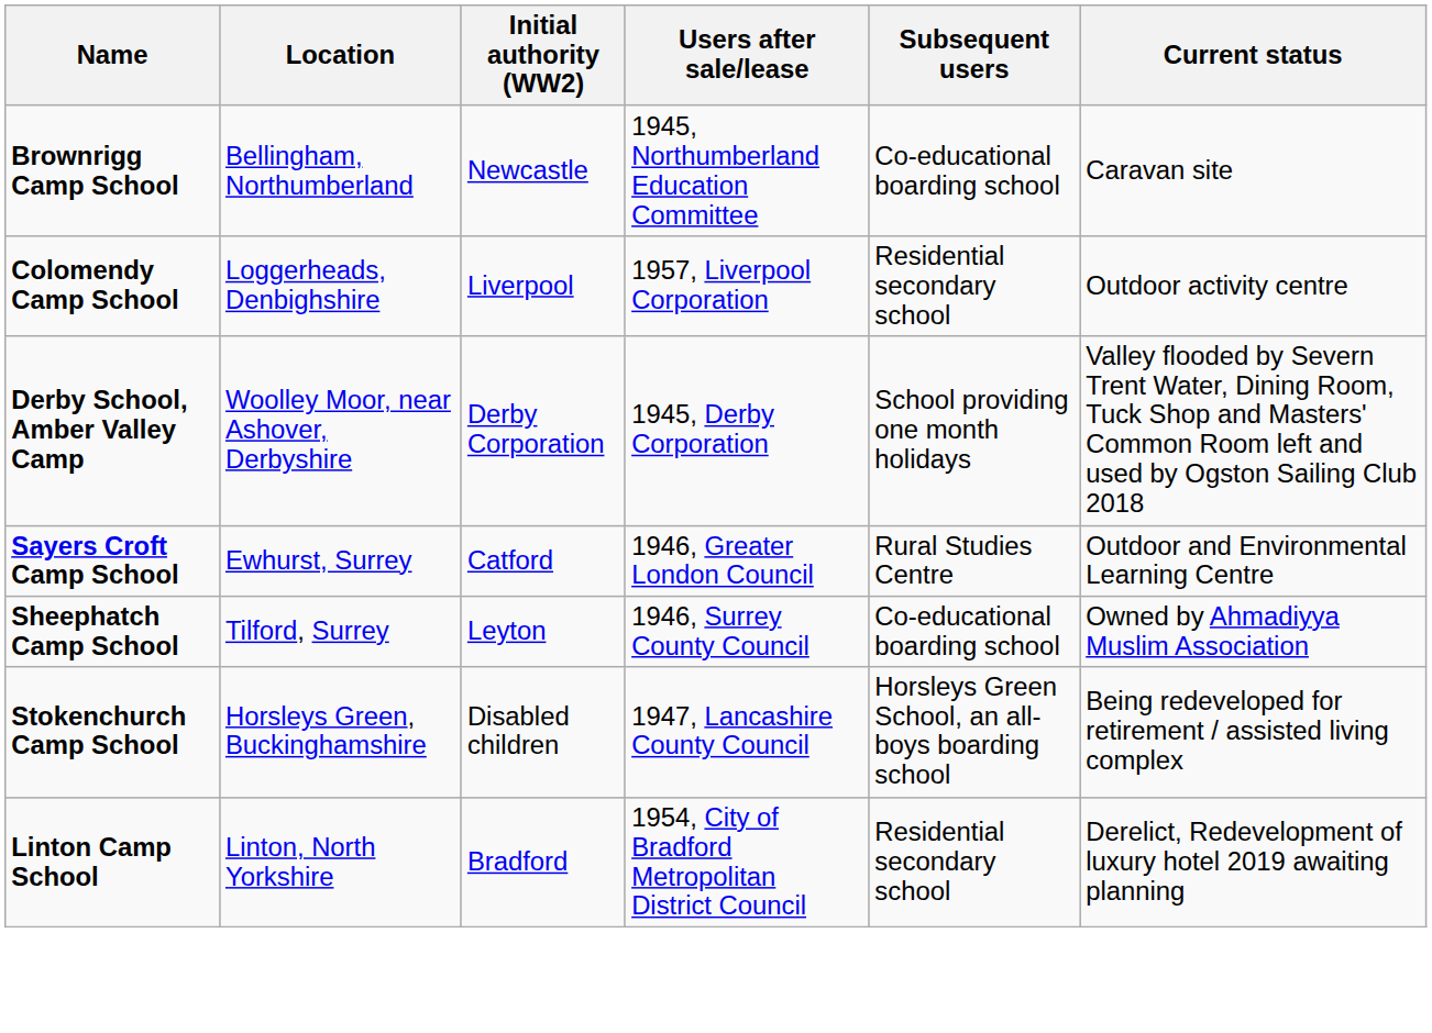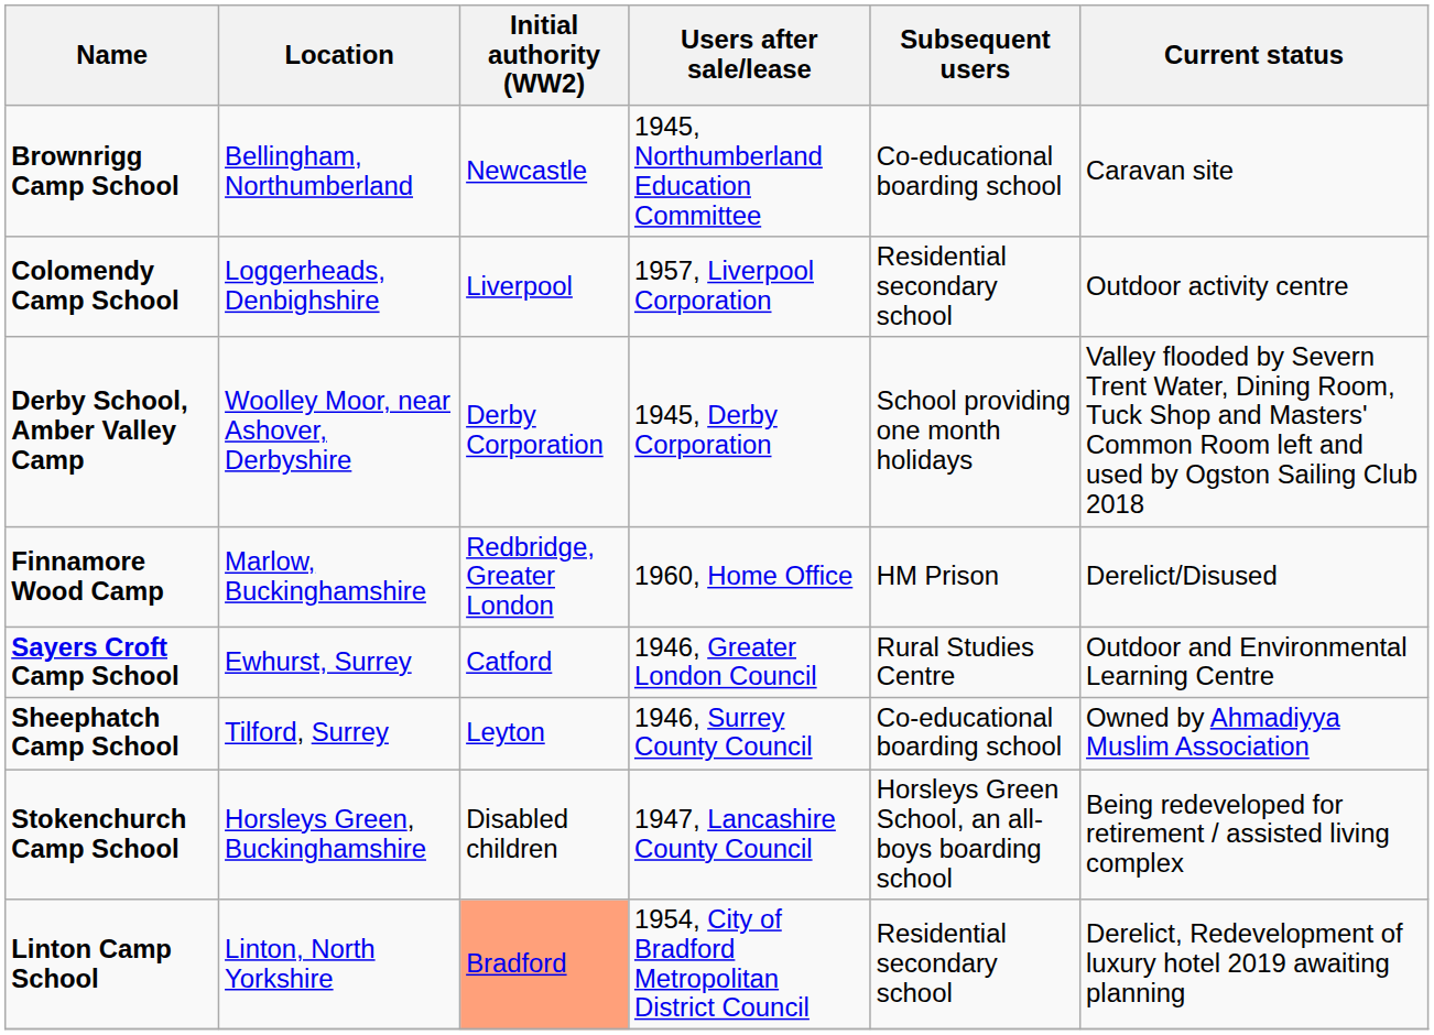 <table class=wikitable>
 <tr ≠—−←>
 <th>Name</th>
 <th>Location</th>
 <th>Initial authority (WW2)</th>
 <th>Users after sale/lease</th>
 <th>Subsequent users</th>
 <th>Current status</th>
 </tr>
 <tr>
 <td><strong>Brownrigg Camp School</strong></td>
 <td><a href='#'>Bellingham, Northumberland</a></td>
 <td><a href='#'>Newcastle</a></td>
 <td>1945, <a href='#'>Northumberland Education Committee</a></td>
 <td>Co-educational boarding school</td>
 <td>Caravan site</td>
 </tr>
 <tr>
 <td><strong>Colomendy Camp School</strong></td>
 <td><a href='#'>Loggerheads, Denbighshire</a></td>
 <td><a href='#'>Liverpool</a></td>
 <td>1957, <a href='#'>Liverpool Corporation</a></td>
 <td>Residential secondary school</td>
 <td>Outdoor activity centre</td>
 </tr>
 <tr>
 <td><strong>Derby School, Amber Valley Camp</strong></td>
 <td><a href='#'>Woolley Moor, near Ashover, Derbyshire</a></td>
 <td><a href='#'>Derby Corporation</a></td>
 <td>1945, <a href='#'>Derby Corporation</a></td>
 <td>School providing one month holidays</td>
 <td>Valley flooded by Severn Trent Water, Dining Room, Tuck Shop and Masters' Common Room left and used by Ogston Sailing Club 2018</td>
 </tr>
 <tr>
+<td><strong>Finnamore Wood Camp</strong></td>
+<td><a href='#'>Marlow, Buckinghamshire</a></td>
+<td><a href='#'>Redbridge, Greater London</a></td>
+<td>1960, <a href='#'>Home Office</a></td>
+<td>HM Prison</td>
+<td>Derelict/Disused</td>
+</tr>
+<tr>
 <td><strong><a href='#'>Sayers Croft</a> Camp School</strong></td>
 <td><a href='#'>Ewhurst, Surrey</a></td>
 <td><a href='#'>Catford</a></td>
 <td>1946, <a href='#'>Greater London Council</a></td>
 <td>Rural Studies Centre</td>
 <td>Outdoor and Environmental Learning Centre</td>
 </tr>
 <tr>
 <td><strong>Sheephatch Camp School</strong></td>
 <td><a href='#'>Tilford</a>, <a href='#'>Surrey</a></td>
 <td><a href='#'>Leyton</a></td>
 <td>1946, <a href='#'>Surrey County Council</a></td>
 <td>Co-educational boarding school</td>
 <td>Owned by <a href='#'>Ahmadiyya Muslim Association</a></td>
 </tr>
 <tr>
 <td><strong>Stokenchurch Camp School</strong></td>
 <td><a href='#'>Horsleys Green</a>, <a href='#'>Buckinghamshire</a></td>
 <td>Disabled children</td>
 <td>1947, <a href='#'>Lancashire County Council</a></td>
 <td>Horsleys Green School, an all-boys boarding school</td>
 <td>Being redeveloped for retirement / assisted living complex</td>
 </tr>
 <tr>
 <td><strong>Linton Camp School</strong></td>
 <td><a href='#'>Linton, North Yorkshire</a></td>
-<td><a href='#'>Bradford</a></td>
+<td style="background: lightsalmon;"><a href='#'>Bradford</a></td>
 <td>1954, <a href='#'>City of Bradford Metropolitan District Council</a></td>
 <td>Residential secondary school</td>
 <td>Derelict, Redevelopment of luxury hotel 2019 awaiting planning</td>
 </tr>
 <tr>
 </tr>
 </table>
